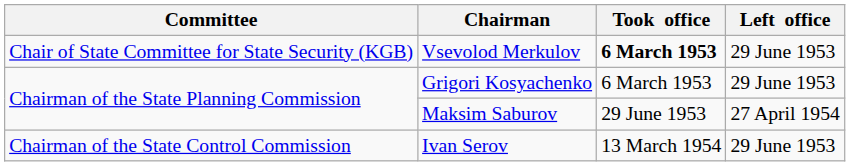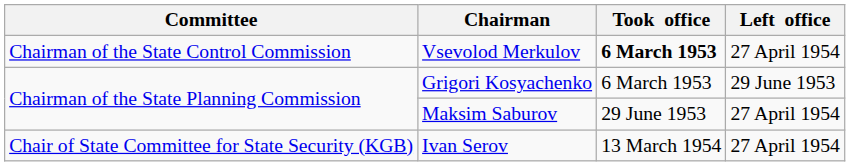 <table class="wikitable">
 <tr>
 <th>Committee</th>
 <th>Chairman</th>
 <th>Took office</th>
 <th>Left office</th>
 </tr>
 <tr>
-<td><a href='#'>Chair of State Committee for State Security (KGB)</a></td>
+<td><a href='#'>Chairman of the State Control Commission</a></td>
 <td><a href='#'>Vsevolod Merkulov</a></td>
 <td><strong>6 March 1953</strong></td>
-<td>29 June 1953</td>
+<td>27 April 1954</td>
 </tr>
 <tr>
 <td rowspan=2><a href='#'>Chairman of the State Planning Commission</a></td>
 <td><a href='#'>Grigori Kosyachenko</a></td>
 <td>6 March 1953</td>
 <td>29 June 1953</td>
 </tr>
 <tr>
 <td><a href='#'>Maksim Saburov</a></td>
 <td>29 June 1953</td>
 <td>27 April 1954</td>
 </tr>
 <tr>
-<td><a href='#'>Chairman of the State Control Commission</a></td>
+<td><a href='#'>Chair of State Committee for State Security (KGB)</a></td>
 <td><a href='#'>Ivan Serov</a></td>
 <td>13 March 1954</td>
-<td>29 June 1953</td>
+<td>27 April 1954</td>
 </tr>
 </table>
